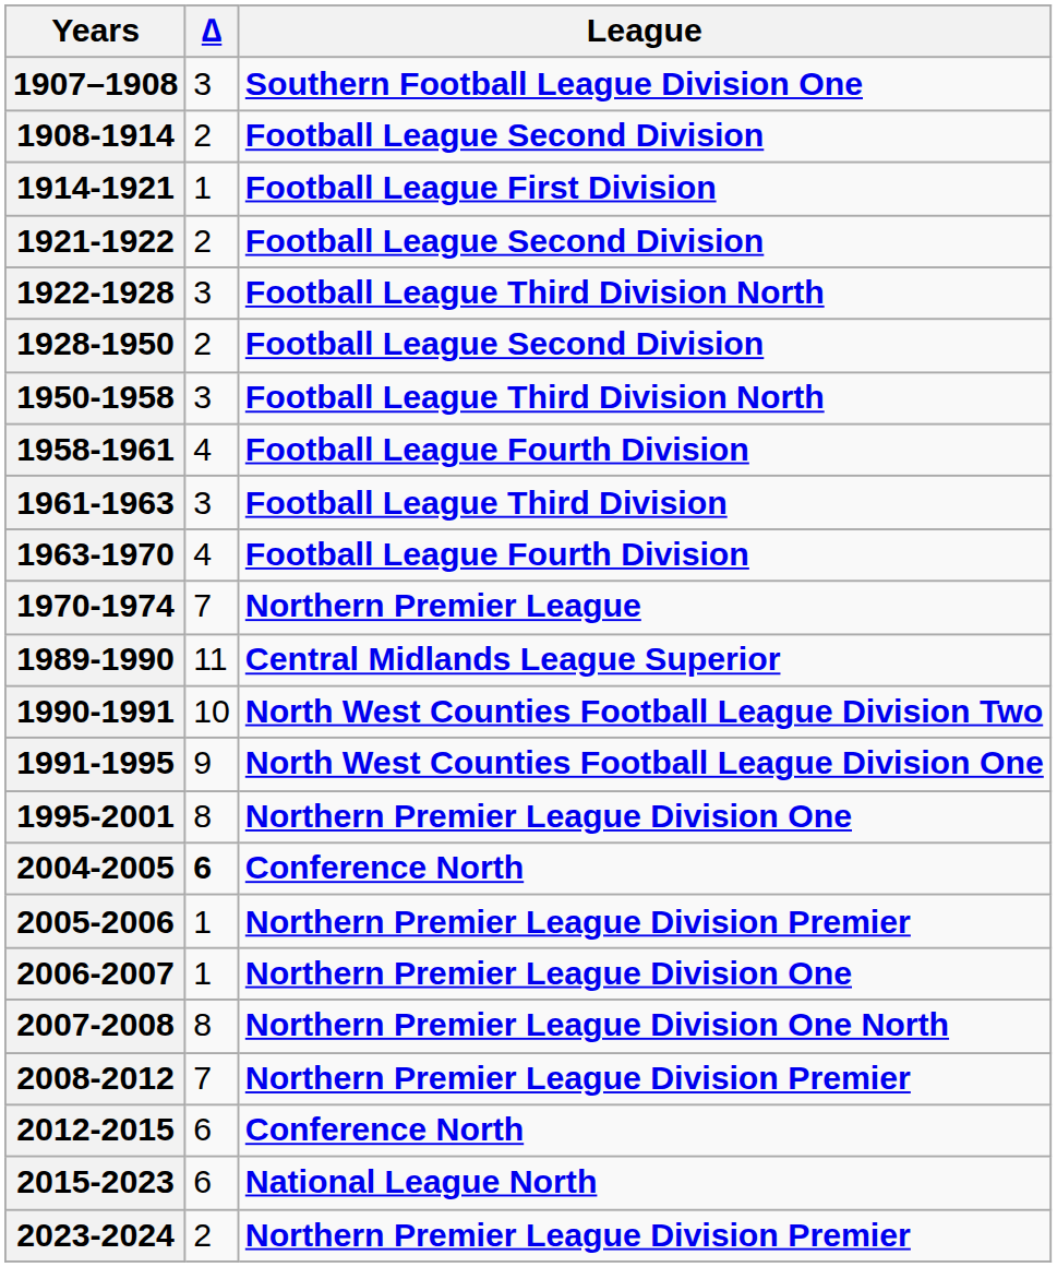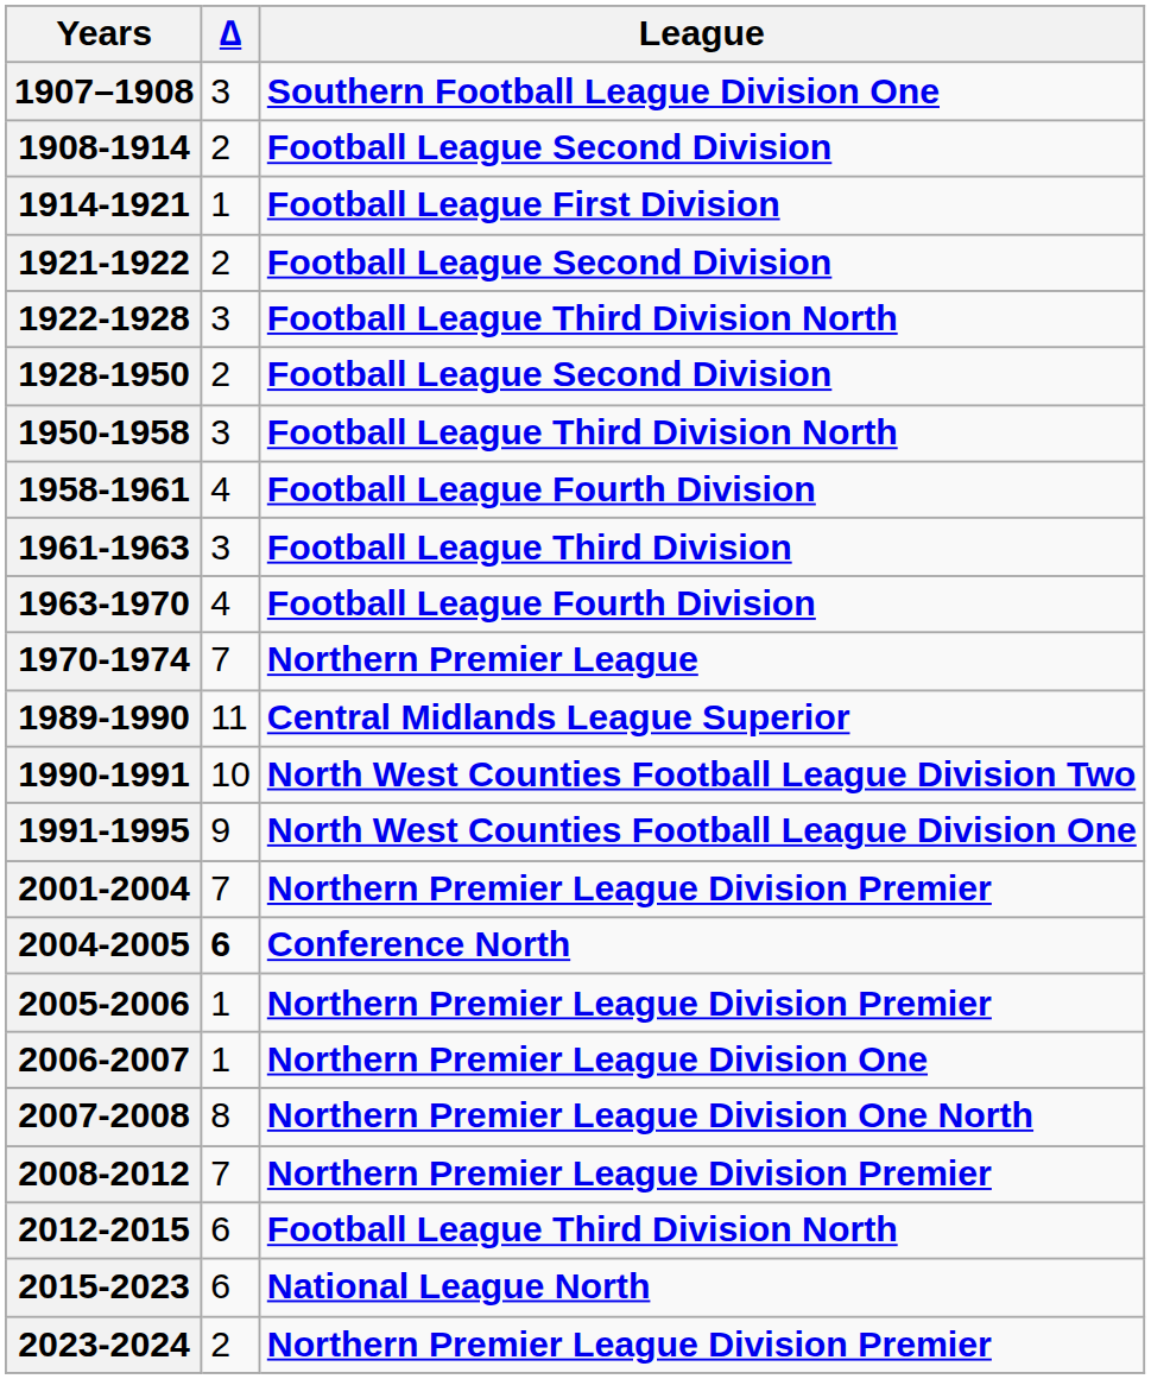 <table class="wikitable">
 <tr>
 <th>Years</th>
 <th><a href='#'>∆</a></th>
 <th>League</th>
 </tr>
 <tr>
 <th>1907–1908</th>
 <td>3</td>
 <td><strong><a href='#'>Southern Football League Division One</a></strong></td>
 </tr>
 <tr>
 <th>1908-1914</th>
 <td>2</td>
 <td><strong><a href='#'>Football League Second Division</a></strong></td>
 </tr>
 <tr>
 <th>1914-1921</th>
 <td>1</td>
 <td><strong><a href='#'>Football League First Division</a></strong></td>
 </tr>
 <tr>
 <th>1921-1922</th>
 <td>2</td>
 <td><strong><a href='#'>Football League Second Division</a></strong></td>
 </tr>
 <tr>
 <th>1922-1928</th>
 <td>3</td>
 <td><strong><a href='#'>Football League Third Division North</a></strong></td>
 </tr>
 <tr>
 <th>1928-1950</th>
 <td>2</td>
 <td><strong><a href='#'>Football League Second Division</a></strong></td>
 </tr>
 <tr>
 <th>1950-1958</th>
 <td>3</td>
 <td><strong><a href='#'>Football League Third Division North</a></strong></td>
 </tr>
 <tr>
 <th>1958-1961</th>
 <td>4</td>
 <td><strong><a href='#'>Football League Fourth Division</a></strong></td>
 </tr>
 <tr>
 <th>1961-1963</th>
 <td>3</td>
 <td><strong><a href='#'>Football League Third Division</a></strong></td>
 </tr>
 <tr>
 <th>1963-1970</th>
 <td>4</td>
 <td><strong><a href='#'>Football League Fourth Division</a></strong></td>
 </tr>
 <tr>
 <th>1970-1974</th>
 <td>7</td>
 <td><strong><a href='#'>Northern Premier League</a></strong></td>
 </tr>
 <tr>
 <th>1989-1990</th>
 <td>11</td>
 <td><strong><a href='#'>Central Midlands League Superior</a></strong></td>
 </tr>
 <tr>
 <th>1990-1991</th>
 <td>10</td>
 <td><strong><a href='#'>North West Counties Football League Division Two</a></strong></td>
 </tr>
 <tr>
 <th>1991-1995</th>
 <td>9</td>
 <td><strong><a href='#'>North West Counties Football League Division One</a></strong></td>
 </tr>
 <tr>
-<th>1995-2001</th>
-<td>8</td>
-<td><strong><a href='#'>Northern Premier League Division One</a></strong></td>
+<th>2001-2004</th>
+<td>7</td>
+<td><strong><a href='#'>Northern Premier League Division Premier</a></strong></td>
 </tr>
 <tr>
 <th>2004-2005</th>
 <td><strong>6</strong></td>
 <td><strong><a href='#'>Conference North</a></strong></td>
 </tr>
 <tr>
 <th>2005-2006</th>
 <td>1</td>
 <td><strong><a href='#'>Northern Premier League Division Premier</a></strong></td>
 </tr>
 <tr>
 <th>2006-2007</th>
 <td>1</td>
 <td><strong><a href='#'>Northern Premier League Division One</a></strong></td>
 </tr>
 <tr>
 <th>2007-2008</th>
 <td>8</td>
 <td><strong><a href='#'>Northern Premier League Division One North</a></strong></td>
 </tr>
 <tr>
 <th>2008-2012</th>
 <td>7</td>
 <td><strong><a href='#'>Northern Premier League Division Premier</a></strong></td>
 </tr>
 <tr>
 <th>2012-2015</th>
 <td>6</td>
-<td><strong><a href='#'>Conference North</a></strong></td>
+<td><strong><a href='#'>Football League Third Division North</a></strong></td>
 </tr>
 <tr>
 <th>2015-2023</th>
 <td>6</td>
 <td><strong><a href='#'>National League North</a></strong></td>
 </tr>
 <tr>
 <th>2023-2024</th>
 <td>2</td>
 <td><strong><a href='#'>Northern Premier League Division Premier</a></strong></td>
 </tr>
 </table>
